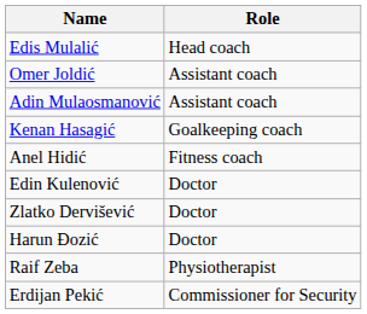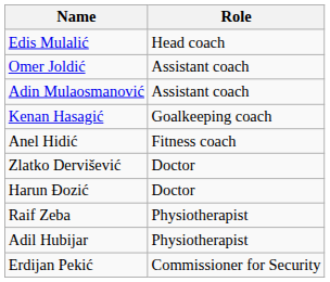 <table class="wikitable">
 <tr>
 <th>Name</th>
 <th>Role</th>
 </tr>
 <tr>
 <td> <a href='#'>Edis Mulalić</a></td>
 <td>Head coach</td>
 </tr>
 <tr>
 <td> <a href='#'>Omer Joldić</a></td>
 <td>Assistant coach</td>
 </tr>
 <tr>
 <td> <a href='#'>Adin Mulaosmanović</a></td>
 <td>Assistant coach</td>
 </tr>
 <tr>
 <td> <a href='#'>Kenan Hasagić</a></td>
 <td>Goalkeeping coach</td>
 </tr>
 <tr>
 <td> Anel Hidić</td>
 <td>Fitness coach</td>
 </tr>
 <tr>
-<td> Edin Kulenović</td>
-<td>Doctor</td>
-</tr>
-<tr>
 <td> Zlatko Dervišević</td>
 <td>Doctor</td>
 </tr>
 <tr>
 <td> Harun Đozić</td>
 <td>Doctor</td>
 </tr>
 <tr>
 <td> Raif Zeba</td>
 <td>Physiotherapist</td>
 </tr>
 <tr>
+<td> Adil Hubijar</td>
+<td>Physiotherapist</td>
+</tr>
+<tr>
 <td> Erdijan Pekić</td>
 <td>Commissioner for Security</td>
 </tr>
 </table>
